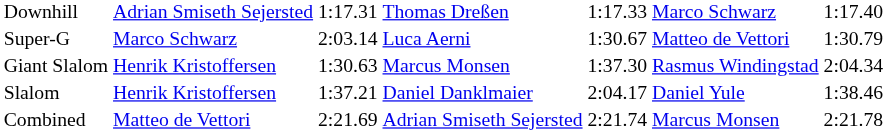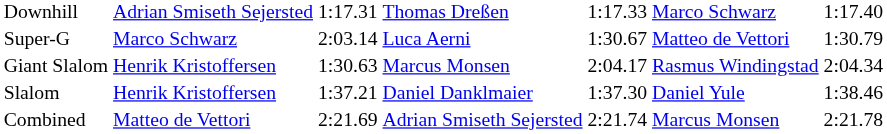 <table>
 <tr>
 <td>Downhill</td>
 <td><a href='#'>Adrian Smiseth Sejersted</a><br></td>
 <td>1:17.31</td>
 <td><a href='#'>Thomas Dreßen</a><br></td>
 <td>1:17.33</td>
 <td><a href='#'>Marco Schwarz</a><br></td>
 <td>1:17.40</td>
 </tr>
 <tr>
 <td>Super-G</td>
 <td><a href='#'>Marco Schwarz</a><br></td>
 <td>2:03.14</td>
 <td><a href='#'>Luca Aerni</a><br></td>
 <td>1:30.67</td>
 <td><a href='#'>Matteo de Vettori</a><br></td>
 <td>1:30.79</td>
 </tr>
 <tr>
 <td>Giant Slalom</td>
 <td><a href='#'>Henrik Kristoffersen</a><br></td>
 <td>1:30.63</td>
 <td><a href='#'>Marcus Monsen</a><br></td>
-<td>1:37.30</td>
+<td>2:04.17</td>
 <td><a href='#'>Rasmus Windingstad</a><br></td>
 <td>2:04.34</td>
 </tr>
 <tr>
 <td>Slalom</td>
 <td><a href='#'>Henrik Kristoffersen</a><br></td>
 <td>1:37.21</td>
 <td><a href='#'>Daniel Danklmaier</a><br></td>
-<td>2:04.17</td>
+<td>1:37.30</td>
 <td><a href='#'>Daniel Yule</a><br></td>
 <td>1:38.46</td>
 </tr>
 <tr>
 <td>Combined</td>
 <td><a href='#'>Matteo de Vettori</a><br></td>
 <td>2:21.69</td>
 <td><a href='#'>Adrian Smiseth Sejersted</a><br></td>
 <td>2:21.74</td>
 <td><a href='#'>Marcus Monsen</a><br></td>
 <td>2:21.78</td>
 </tr>
 </table>
